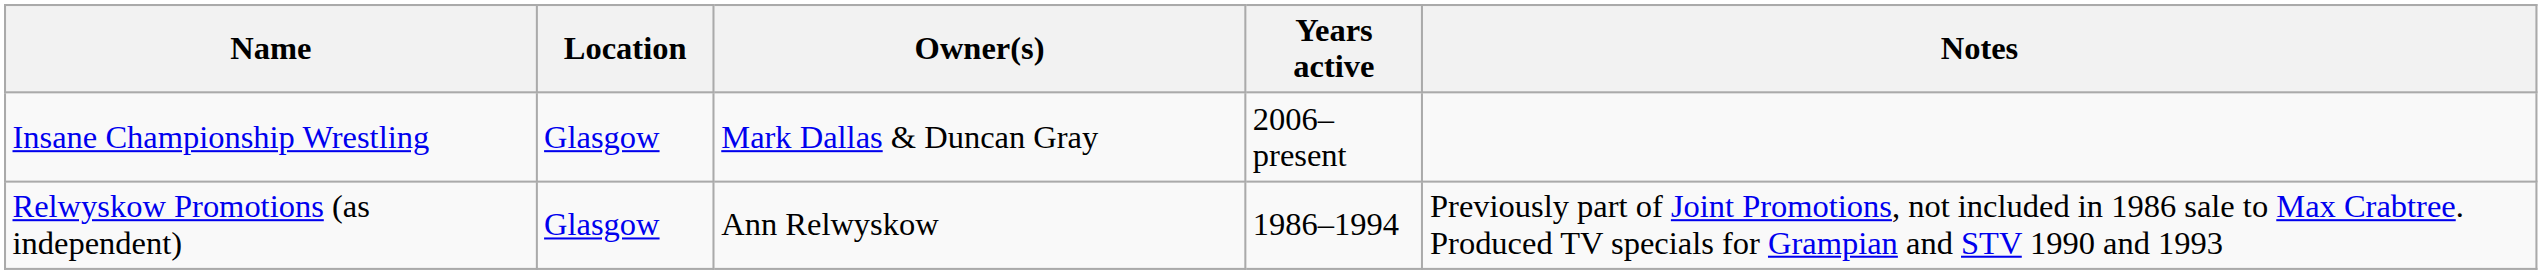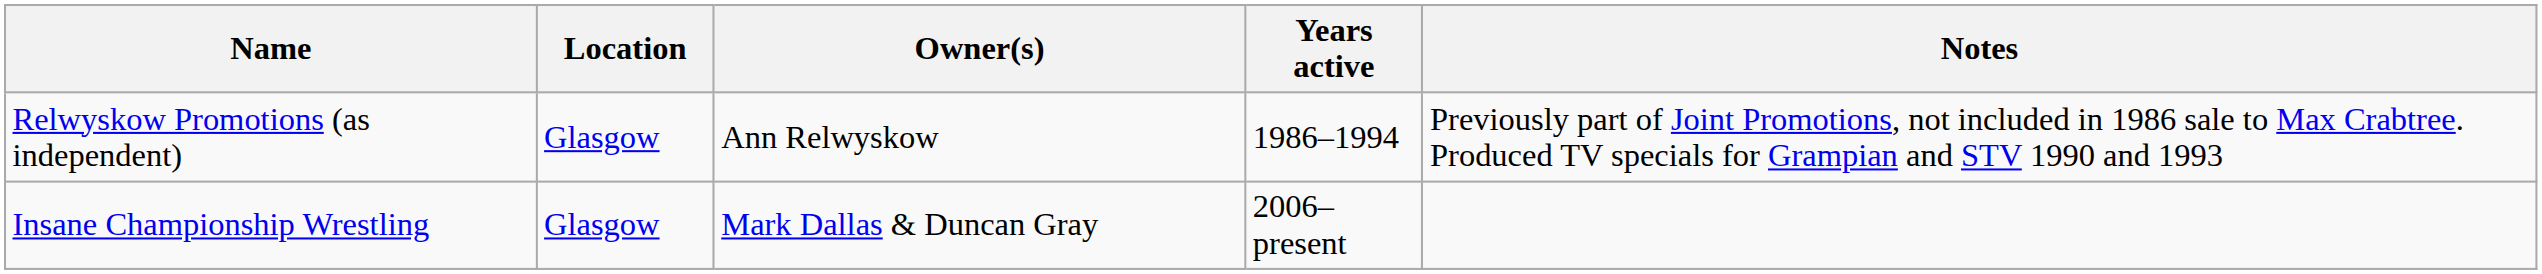 <table class="wikitable sortable" style="text-align: left;">
 <tr>
 <th width="21%">Name</th>
 <th width="7%">Location</th>
 <th width="21%">Owner(s)</th>
 <th width="7%">Years active</th>
 <th width="55%">Notes</th>
 </tr>
 <tr>
+<td><a href='#'>Relwyskow Promotions</a> (as independent)</td>
+<td><a href='#'>Glasgow</a></td>
+<td>Ann Relwyskow</td>
+<td>1986–1994</td>
+<td>Previously part of <a href='#'>Joint Promotions</a>, not included in 1986 sale to <a href='#'>Max Crabtree</a>.<br>Produced TV specials for <a href='#'>Grampian</a> and <a href='#'>STV</a> 1990 and 1993</td>
+</tr>
+<tr>
 <td><a href='#'>Insane Championship Wrestling</a></td>
 <td><a href='#'>Glasgow</a></td>
 <td><a href='#'>Mark Dallas</a> & Duncan Gray</td>
 <td>2006–present</td>
 <td></td>
 </tr>
-<tr>
-<td><a href='#'>Relwyskow Promotions</a> (as independent)</td>
-<td><a href='#'>Glasgow</a></td>
-<td>Ann Relwyskow</td>
-<td>1986–1994</td>
-<td>Previously part of <a href='#'>Joint Promotions</a>, not included in 1986 sale to <a href='#'>Max Crabtree</a>.<br>Produced TV specials for <a href='#'>Grampian</a> and <a href='#'>STV</a> 1990 and 1993</td>
-</tr>
 </table>
